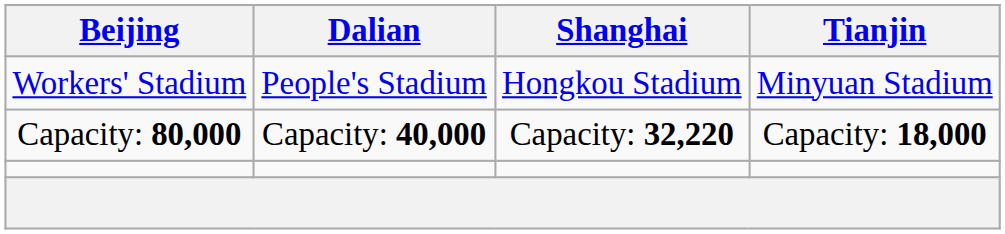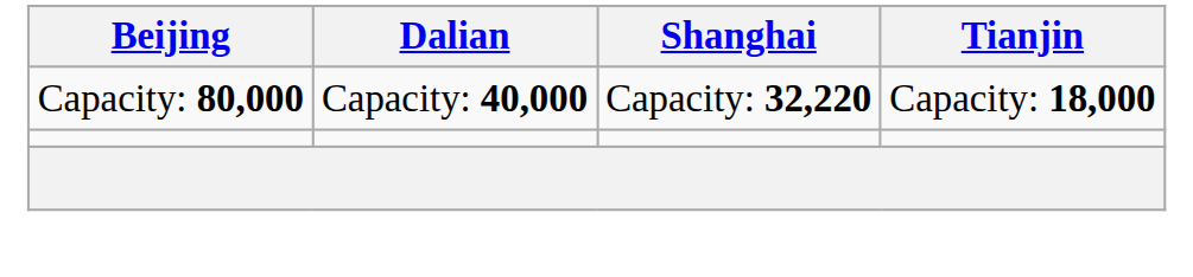 <table class="wikitable" style="text-align:center;margin:1em auto;">
 <tr>
 <th><a href='#'>Beijing</a></th>
 <th><a href='#'>Dalian</a></th>
 <th><a href='#'>Shanghai</a></th>
 <th><a href='#'>Tianjin</a></th>
-</tr>
-<tr>
-<td><a href='#'>Workers' Stadium</a></td>
-<td><a href='#'>People's Stadium</a></td>
-<td><a href='#'>Hongkou Stadium</a></td>
-<td><a href='#'>Minyuan Stadium</a></td>
 </tr>
 <tr>
 <td>Capacity: <strong>80,000</strong></td>
 <td>Capacity: <strong>40,000</strong></td>
 <td>Capacity: <strong>32,220</strong></td>
 <td>Capacity: <strong>18,000</strong></td>
 </tr>
 <tr>
 <td></td>
 <td></td>
 <td></td>
 <td></td>
 </tr>
 <tr>
 <th colspan="4"><br></th>
 </tr>
 </table>
